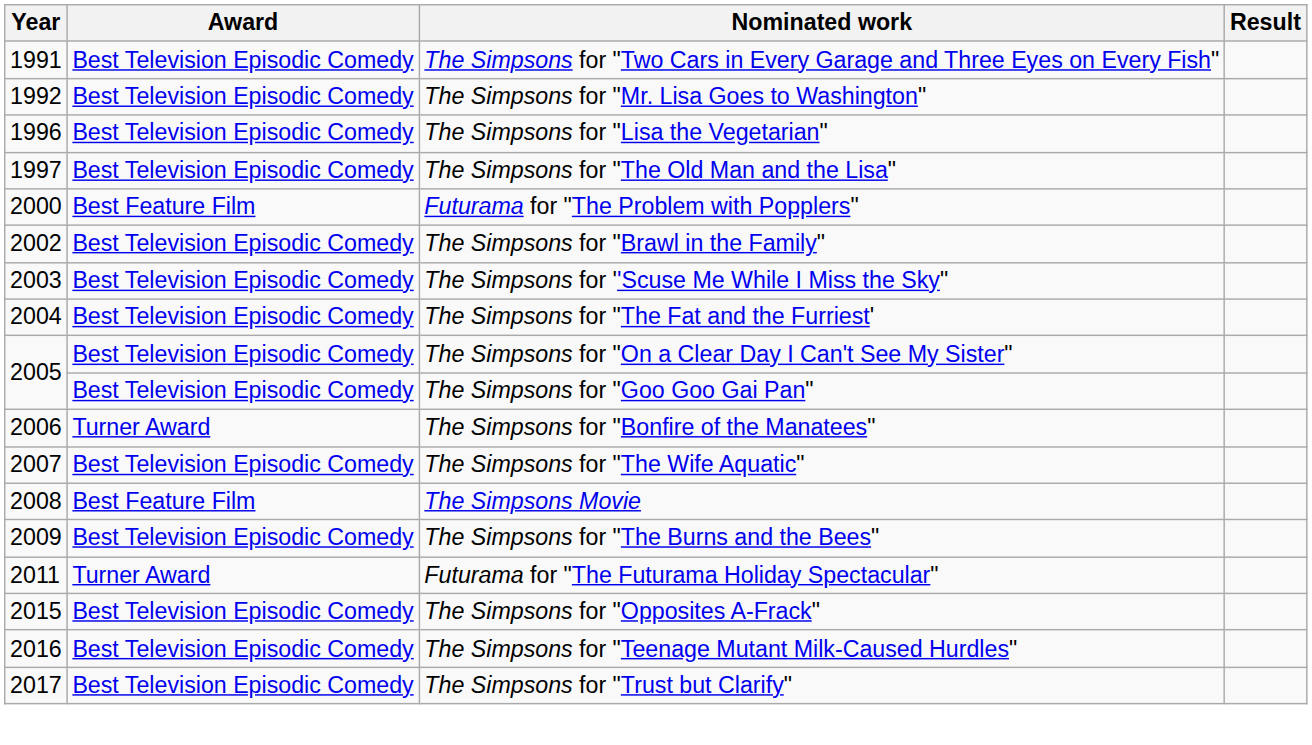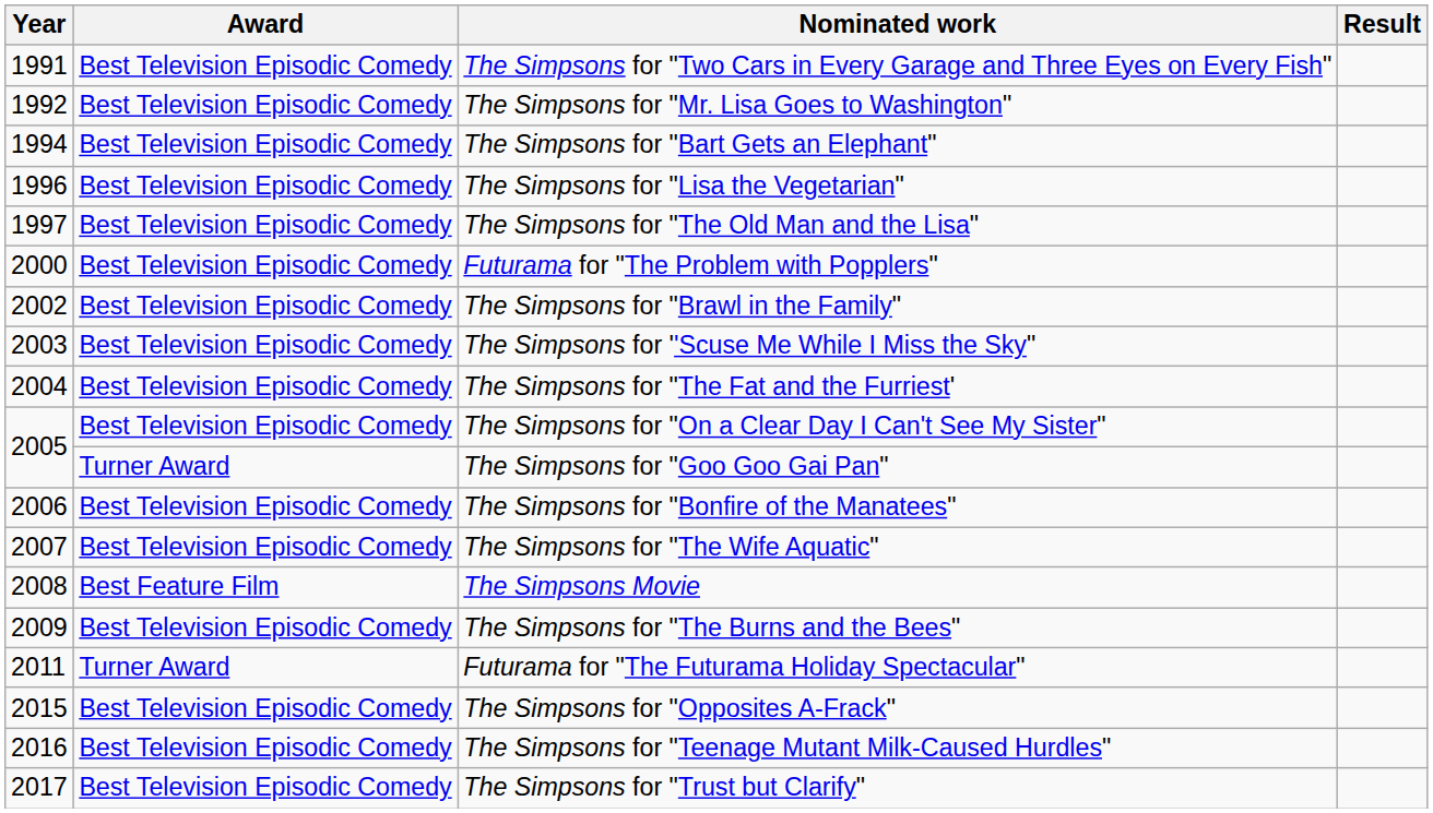 <table class="wikitable">
 <tr>
 <th>Year</th>
 <th>Award</th>
 <th>Nominated work</th>
 <th>Result</th>
 </tr>
 <tr>
 <td>1991</td>
 <td><a href='#'>Best Television Episodic Comedy</a></td>
 <td><em><a href='#'>The Simpsons</a></em> for "<a href='#'>Two Cars in Every Garage and Three Eyes on Every Fish</a>"</td>
 <td></td>
 </tr>
 <tr>
 <td>1992</td>
 <td><a href='#'>Best Television Episodic Comedy</a></td>
 <td><em>The Simpsons</em> for "<a href='#'>Mr. Lisa Goes to Washington</a>"</td>
 <td></td>
 </tr>
 <tr>
+<td>1994</td>
+<td><a href='#'>Best Television Episodic Comedy</a></td>
+<td><em>The Simpsons</em> for "<a href='#'>Bart Gets an Elephant</a>"</td>
+<td></td>
+</tr>
+<tr>
 <td>1996</td>
 <td><a href='#'>Best Television Episodic Comedy</a></td>
 <td><em>The Simpsons</em> for "<a href='#'>Lisa the Vegetarian</a>"</td>
 <td></td>
 </tr>
 <tr>
 <td>1997</td>
 <td><a href='#'>Best Television Episodic Comedy</a></td>
 <td><em>The Simpsons</em> for "<a href='#'>The Old Man and the Lisa</a>"</td>
 <td></td>
 </tr>
 <tr>
 <td>2000</td>
-<td><a href='#'>Best Feature Film</a></td>
+<td><a href='#'>Best Television Episodic Comedy</a></td>
 <td><em><a href='#'>Futurama</a></em> for "<a href='#'>The Problem with Popplers</a>"</td>
 <td></td>
 </tr>
 <tr>
 <td>2002</td>
 <td><a href='#'>Best Television Episodic Comedy</a></td>
 <td><em>The Simpsons</em> for "<a href='#'>Brawl in the Family</a>"</td>
 <td></td>
 </tr>
 <tr>
 <td>2003</td>
 <td><a href='#'>Best Television Episodic Comedy</a></td>
 <td><em>The Simpsons</em> for '<a href='#'>'Scuse Me While I Miss the Sky</a>"</td>
 <td></td>
 </tr>
 <tr>
 <td>2004</td>
 <td><a href='#'>Best Television Episodic Comedy</a></td>
 <td><em>The Simpsons</em> for "<a href='#'>The Fat and the Furriest</a>'</td>
 <td></td>
 </tr>
 <tr>
 <td rowspan=2>2005</td>
 <td><a href='#'>Best Television Episodic Comedy</a></td>
 <td><em>The Simpsons</em> for "<a href='#'>On a Clear Day I Can't See My Sister</a>"</td>
 <td></td>
 </tr>
 <tr>
-<td><a href='#'>Best Television Episodic Comedy</a></td>
+<td><a href='#'>Turner Award</a></td>
 <td><em>The Simpsons</em> for "<a href='#'>Goo Goo Gai Pan</a>"</td>
 <td></td>
 </tr>
 <tr>
 <td>2006</td>
-<td><a href='#'>Turner Award</a></td>
+<td><a href='#'>Best Television Episodic Comedy</a></td>
 <td><em>The Simpsons</em> for "<a href='#'>Bonfire of the Manatees</a>"</td>
 <td></td>
 </tr>
 <tr>
 <td>2007</td>
 <td><a href='#'>Best Television Episodic Comedy</a></td>
 <td><em>The Simpsons</em> for "<a href='#'>The Wife Aquatic</a>"</td>
 <td></td>
 </tr>
 <tr>
 <td>2008</td>
 <td><a href='#'>Best Feature Film</a></td>
 <td><em><a href='#'>The Simpsons Movie</a></em></td>
 <td></td>
 </tr>
 <tr>
 <td>2009</td>
 <td><a href='#'>Best Television Episodic Comedy</a></td>
 <td><em>The Simpsons</em> for "<a href='#'>The Burns and the Bees</a>"</td>
 <td></td>
 </tr>
 <tr>
 <td>2011</td>
 <td><a href='#'>Turner Award</a></td>
 <td><em>Futurama</em> for "<a href='#'>The Futurama Holiday Spectacular</a>"</td>
 <td></td>
 </tr>
 <tr>
 <td>2015</td>
 <td><a href='#'>Best Television Episodic Comedy</a></td>
 <td><em>The Simpsons</em> for "<a href='#'>Opposites A-Frack</a>"</td>
 <td></td>
 </tr>
 <tr>
 <td>2016</td>
 <td><a href='#'>Best Television Episodic Comedy</a></td>
 <td><em>The Simpsons</em> for "<a href='#'>Teenage Mutant Milk-Caused Hurdles</a>"</td>
 <td></td>
 </tr>
 <tr>
 <td>2017</td>
 <td><a href='#'>Best Television Episodic Comedy</a></td>
 <td><em>The Simpsons</em> for "<a href='#'>Trust but Clarify</a>"</td>
 <td></td>
 </tr>
 </table>
